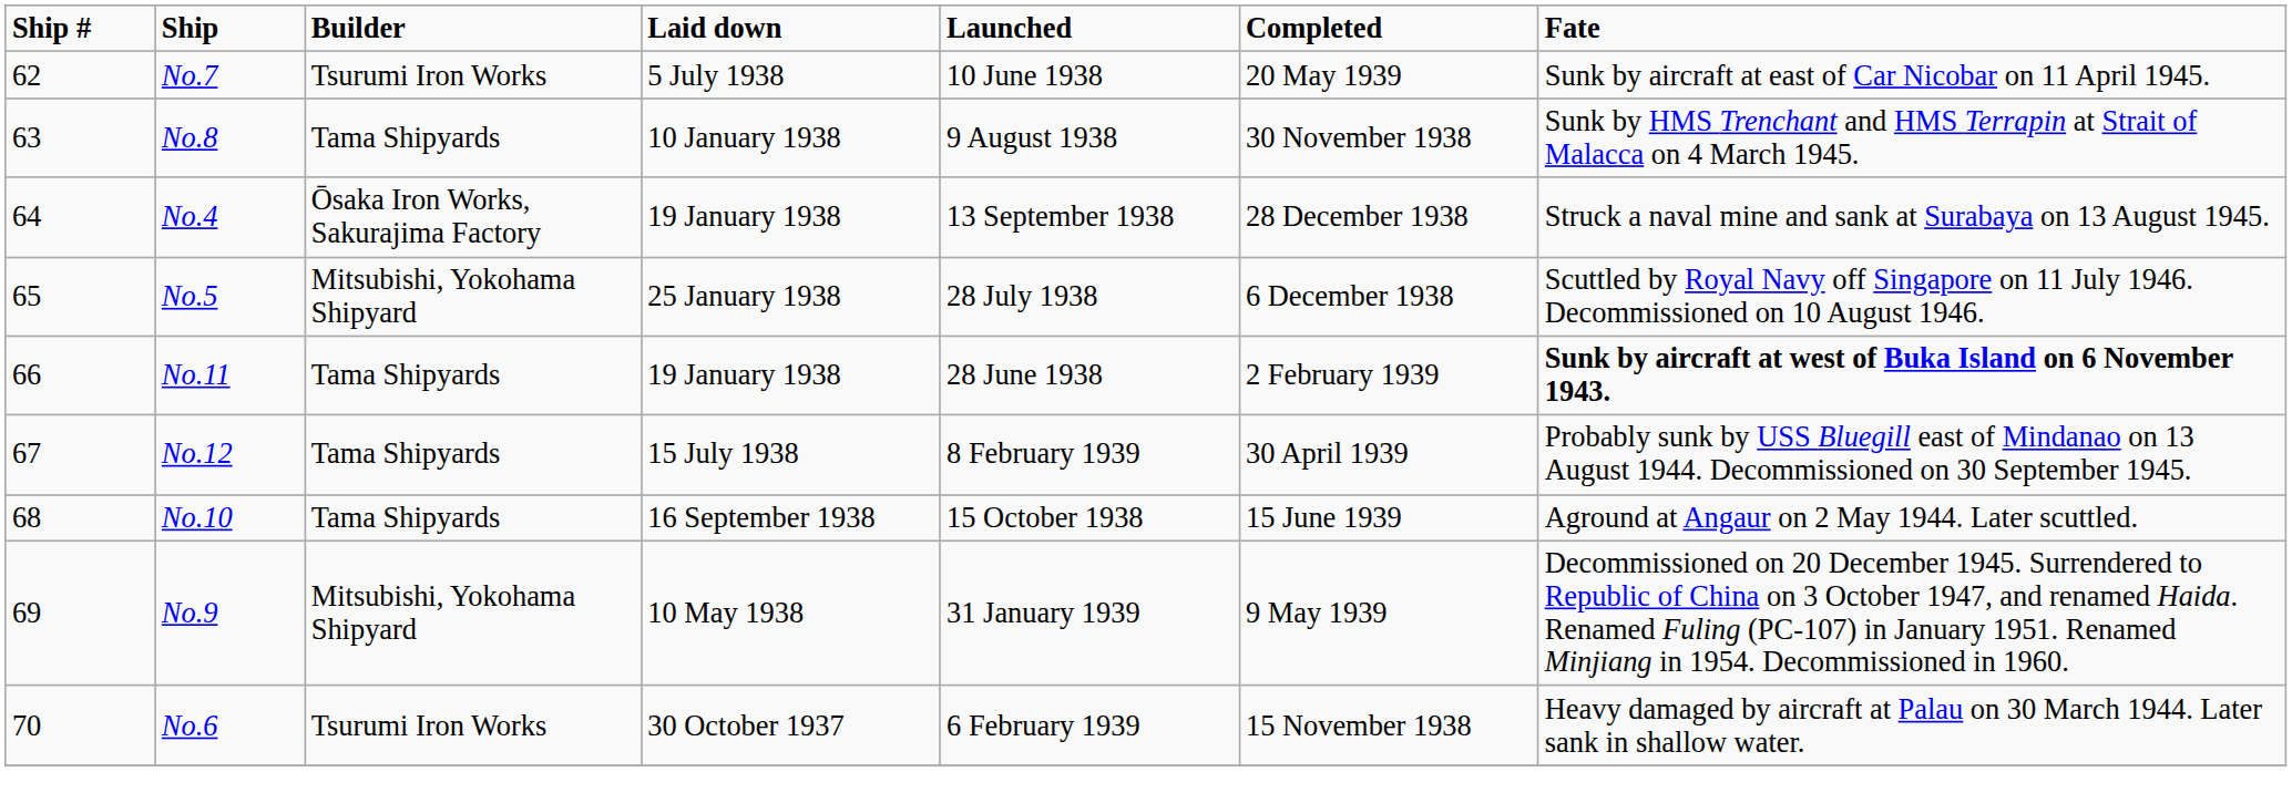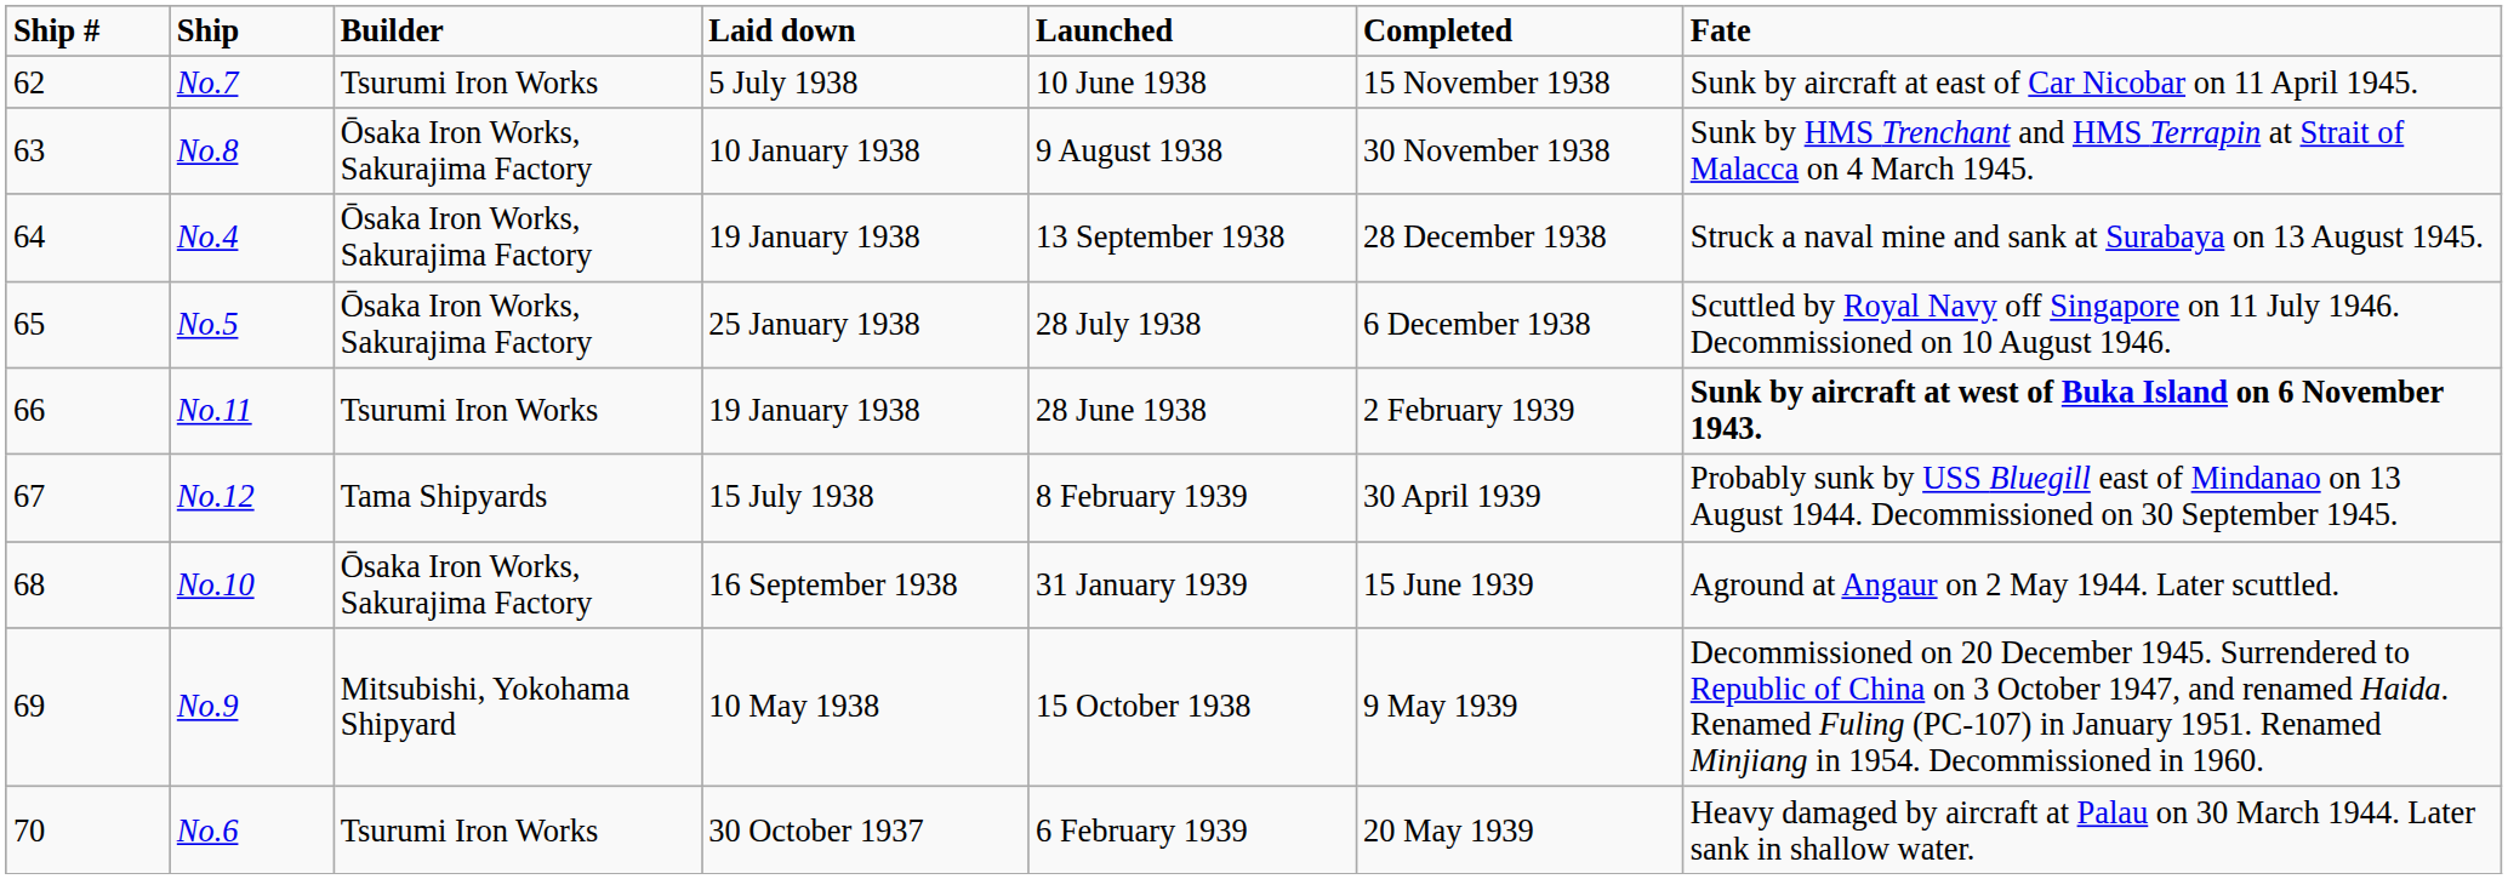 <table class="wikitable">
 <tr>
 <td width="4%"><strong>Ship #</strong></td>
 <td width="4%"><strong>Ship</strong></td>
 <td width="9%"><strong>Builder</strong></td>
 <td width="8%" bgcolor=><strong>Laid down</strong></td>
 <td width="8%" bgcolor=><strong>Launched</strong></td>
 <td width="8%" bgcolor=><strong>Completed</strong></td>
 <td width="20%" bgcolor=><strong>Fate</strong></td>
 </tr>
 <tr>
 <td>62</td>
 <td><a href='#'><em>No.7</em></a></td>
 <td>Tsurumi Iron Works</td>
 <td>5 July 1938</td>
 <td>10 June 1938</td>
-<td>20 May 1939</td>
+<td>15 November 1938</td>
 <td>Sunk by aircraft at east of <a href='#'>Car Nicobar</a> on 11 April 1945.</td>
 </tr>
 <tr>
 <td>63</td>
 <td><a href='#'><em>No.8</em></a></td>
-<td>Tama Shipyards</td>
+<td>Ōsaka Iron Works, Sakurajima Factory</td>
 <td>10 January 1938</td>
 <td>9 August 1938</td>
 <td>30 November 1938</td>
 <td>Sunk by <a href='#'>HMS <em>Trenchant</em></a> and <a href='#'>HMS <em>Terrapin</em></a> at <a href='#'>Strait of Malacca</a> on 4 March 1945.</td>
 </tr>
 <tr>
 <td>64</td>
 <td><a href='#'><em>No.4</em></a></td>
 <td>Ōsaka Iron Works, Sakurajima Factory</td>
 <td>19 January 1938</td>
 <td>13 September 1938</td>
 <td>28 December 1938</td>
 <td>Struck a naval mine and sank at <a href='#'>Surabaya</a> on 13 August 1945.</td>
 </tr>
 <tr>
 <td>65</td>
 <td><a href='#'><em>No.5</em></a></td>
-<td>Mitsubishi, Yokohama Shipyard</td>
+<td>Ōsaka Iron Works, Sakurajima Factory</td>
 <td>25 January 1938</td>
 <td>28 July 1938</td>
 <td>6 December 1938</td>
 <td>Scuttled by <a href='#'>Royal Navy</a> off <a href='#'>Singapore</a> on 11 July 1946. Decommissioned on 10 August 1946.</td>
 </tr>
 <tr>
 <td>66</td>
 <td><a href='#'><em>No.11</em></a></td>
-<td>Tama Shipyards</td>
+<td>Tsurumi Iron Works</td>
 <td>19 January 1938</td>
 <td>28 June 1938</td>
 <td>2 February 1939</td>
 <td><strong>Sunk by aircraft at west of <a href='#'>Buka Island</a> on 6 November 1943.</strong></td>
 </tr>
 <tr>
 <td>67</td>
 <td><a href='#'><em>No.12</em></a></td>
 <td>Tama Shipyards</td>
 <td>15 July 1938</td>
 <td>8 February 1939</td>
 <td>30 April 1939</td>
 <td>Probably sunk by <a href='#'>USS <em>Bluegill</em></a> east of <a href='#'>Mindanao</a> on 13 August 1944. Decommissioned on 30 September 1945.</td>
 </tr>
 <tr>
 <td>68</td>
 <td><a href='#'><em>No.10</em></a></td>
-<td>Tama Shipyards</td>
+<td>Ōsaka Iron Works, Sakurajima Factory</td>
 <td>16 September 1938</td>
-<td>15 October 1938</td>
+<td>31 January 1939</td>
 <td>15 June 1939</td>
 <td>Aground at <a href='#'>Angaur</a> on 2 May 1944. Later scuttled.</td>
 </tr>
 <tr>
 <td>69</td>
 <td><a href='#'><em>No.9</em></a></td>
 <td>Mitsubishi, Yokohama Shipyard</td>
 <td>10 May 1938</td>
-<td>31 January 1939</td>
+<td>15 October 1938</td>
 <td>9 May 1939</td>
 <td>Decommissioned on 20 December 1945. Surrendered to <a href='#'>Republic of China</a> on 3 October 1947, and renamed <em>Haida</em>. Renamed <em>Fuling</em> (PC-107) in January 1951. Renamed <em>Minjiang</em> in 1954. Decommissioned in 1960.</td>
 </tr>
 <tr>
 <td>70</td>
 <td><a href='#'><em>No.6</em></a></td>
 <td>Tsurumi Iron Works</td>
 <td>30 October 1937</td>
 <td>6 February 1939</td>
-<td>15 November 1938</td>
+<td>20 May 1939</td>
 <td>Heavy damaged by aircraft at <a href='#'>Palau</a> on 30 March 1944. Later sank in shallow water.</td>
 </tr>
 <tr>
 </tr>
 </table>
